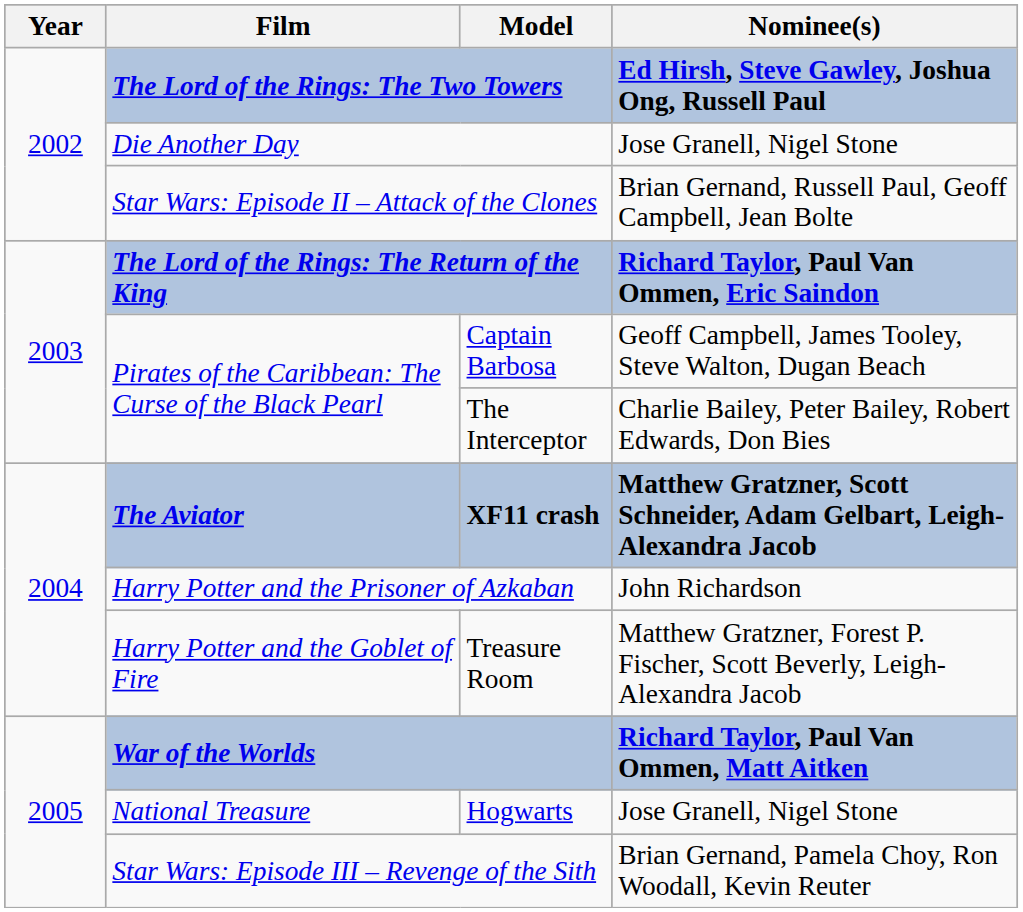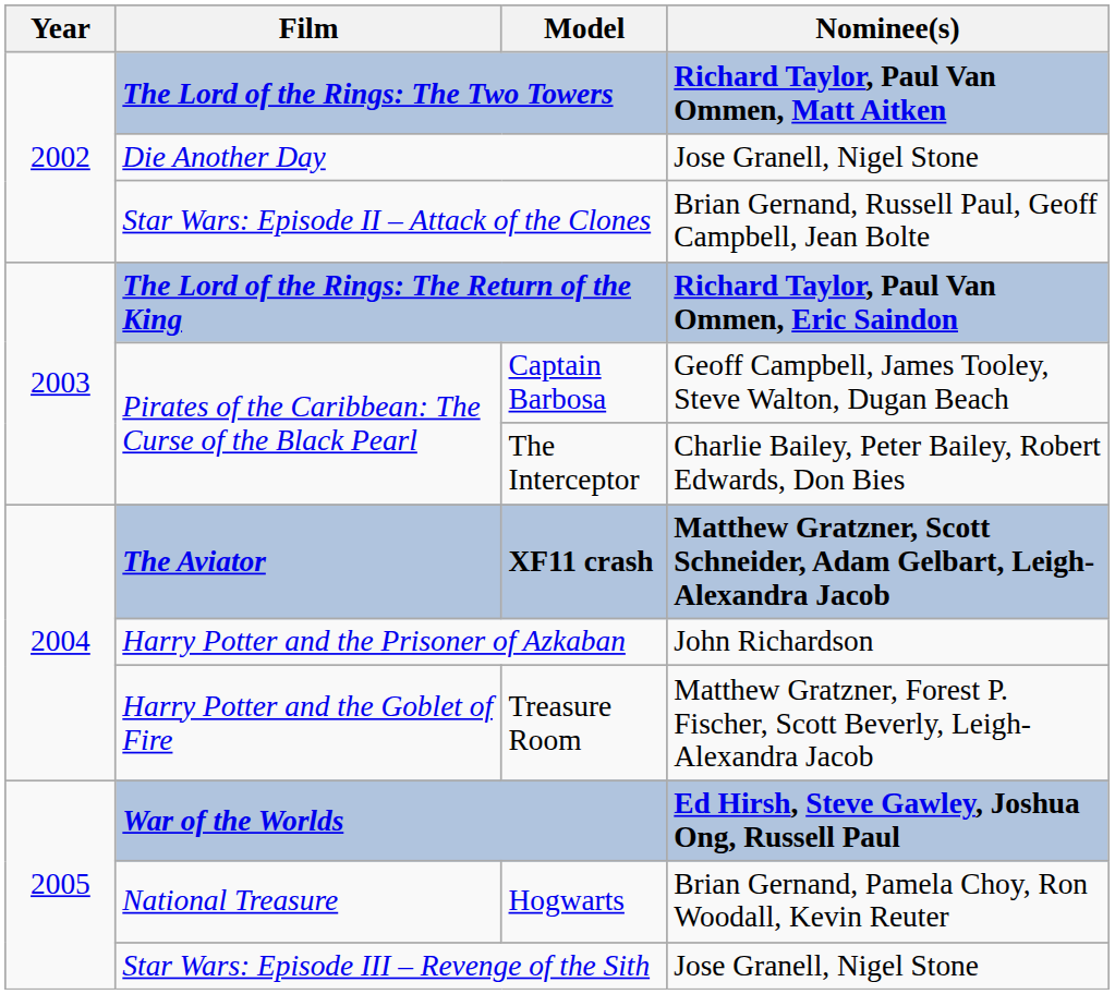 <table class="wikitable" width="95%" cellpadding="5">
 <tr>
 <th width="10%">Year</th>
 <th width="35%">Film</th>
 <th width="15%">Model</th>
 <th width="45%">Nominee(s)</th>
 </tr>
 <tr>
 <td rowspan="3" style="text-align:center;"><a href='#'>2002</a><br></td>
 <td style="background:#B0C4DE;" colspan="2"><strong><em><a href='#'>The Lord of the Rings: The Two Towers</a></em></strong></td>
-<td style="background:#B0C4DE;"><strong><a href='#'>Ed Hirsh</a>, <a href='#'>Steve Gawley</a>, Joshua Ong, Russell Paul</strong></td>
+<td style="background:#B0C4DE;"><strong><a href='#'>Richard Taylor</a>, Paul Van Ommen, <a href='#'>Matt Aitken</a></strong></td>
 </tr>
 <tr>
 <td colspan="2"><em><a href='#'>Die Another Day</a></em></td>
 <td>Jose Granell, Nigel Stone</td>
 </tr>
 <tr>
 <td colspan="2"><em><a href='#'>Star Wars: Episode II – Attack of the Clones</a></em></td>
 <td>Brian Gernand, Russell Paul, Geoff Campbell, Jean Bolte</td>
 </tr>
 <tr>
 <td rowspan="3" style="text-align:center;"><a href='#'>2003</a></td>
 <td style="background:#B0C4DE;" colspan="2"><strong><em><a href='#'>The Lord of the Rings: The Return of the King</a></em></strong></td>
 <td style="background:#B0C4DE;"><strong><a href='#'>Richard Taylor</a>, Paul Van Ommen, <a href='#'>Eric Saindon</a></strong></td>
 </tr>
 <tr>
 <td rowspan="2"><em><a href='#'>Pirates of the Caribbean: The Curse of the Black Pearl</a></em></td>
 <td><a href='#'>Captain Barbosa</a></td>
 <td>Geoff Campbell, James Tooley, Steve Walton, Dugan Beach</td>
 </tr>
 <tr>
 <td>The Interceptor</td>
 <td>Charlie Bailey, Peter Bailey, Robert Edwards, Don Bies</td>
 </tr>
 <tr>
 <td rowspan="3" style="text-align:center;"><a href='#'>2004</a><br></td>
 <td style="background:#B0C4DE;"><strong><em><a href='#'>The Aviator</a></em></strong></td>
 <td style="background:#B0C4DE;"><strong>XF11 crash</strong></td>
 <td style="background:#B0C4DE;"><strong>Matthew Gratzner, Scott Schneider, Adam Gelbart, Leigh-Alexandra Jacob</strong></td>
 </tr>
 <tr>
 <td colspan="2"><em><a href='#'>Harry Potter and the Prisoner of Azkaban</a></em></td>
 <td>John Richardson</td>
 </tr>
 <tr>
 <td><em><a href='#'>Harry Potter and the Goblet of Fire</a></em></td>
 <td>Treasure Room</td>
 <td>Matthew Gratzner, Forest P. Fischer, Scott Beverly, Leigh-Alexandra Jacob</td>
 </tr>
 <tr>
 <td rowspan="3" style="text-align:center;"><a href='#'>2005</a><br></td>
 <td style="background:#B0C4DE;" colspan="2"><strong><em><a href='#'>War of the Worlds</a></em></strong></td>
-<td style="background:#B0C4DE;"><strong><a href='#'>Richard Taylor</a>, Paul Van Ommen, <a href='#'>Matt Aitken</a></strong></td>
+<td style="background:#B0C4DE;"><strong><a href='#'>Ed Hirsh</a>, <a href='#'>Steve Gawley</a>, Joshua Ong, Russell Paul</strong></td>
 </tr>
 <tr>
 <td><em><a href='#'>National Treasure</a></em></td>
 <td><a href='#'>Hogwarts</a></td>
-<td>Jose Granell, Nigel Stone</td>
+<td>Brian Gernand, Pamela Choy, Ron Woodall, Kevin Reuter</td>
 </tr>
 <tr>
 <td colspan="2"><em><a href='#'>Star Wars: Episode III – Revenge of the Sith</a></em></td>
-<td>Brian Gernand, Pamela Choy, Ron Woodall, Kevin Reuter</td>
+<td>Jose Granell, Nigel Stone</td>
 </tr>
 </table>
